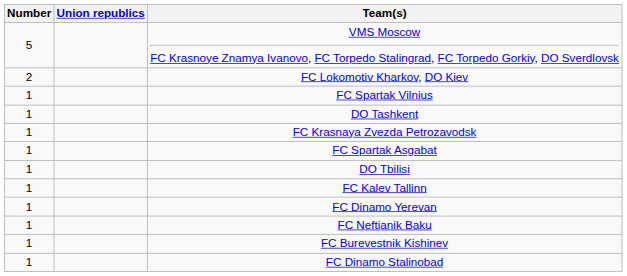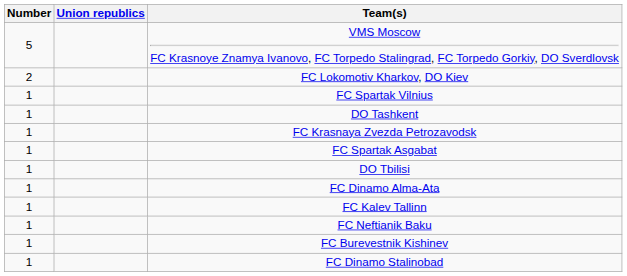 <table class="wikitable" style="text-align:center">
 <tr>
 <th>Number</th>
 <th><a href='#'>Union republics</a></th>
 <th>Team(s)</th>
 </tr>
 <tr>
 <td rowspan="1">5</td>
 <td align="left"></td>
 <td><a href='#'>VMS Moscow</a><hr><a href='#'>FC Krasnoye Znamya Ivanovo</a>, <a href='#'>FC Torpedo Stalingrad</a>, <a href='#'>FC Torpedo Gorkiy</a>, <a href='#'>DO Sverdlovsk</a></td>
 </tr>
 <tr>
 <td rowspan="1">2</td>
 <td align="left"></td>
 <td><a href='#'>FC Lokomotiv Kharkov</a>, <a href='#'>DO Kiev</a></td>
 </tr>
 <tr>
 <td rowspan="1">1</td>
 <td align="left"></td>
 <td><a href='#'>FC Spartak Vilnius</a></td>
 </tr>
 <tr>
 <td rowspan="1">1</td>
 <td align="left"></td>
 <td><a href='#'>DO Tashkent</a></td>
 </tr>
 <tr>
 <td rowspan="1">1</td>
 <td align="left"></td>
 <td><a href='#'>FC Krasnaya Zvezda Petrozavodsk</a></td>
 </tr>
 <tr>
 <td rowspan="1">1</td>
 <td align="left"></td>
 <td><a href='#'>FC Spartak Asgabat</a></td>
 </tr>
 <tr>
 <td rowspan="1">1</td>
 <td align="left"></td>
 <td><a href='#'>DO Tbilisi</a></td>
 </tr>
 <tr>
 <td rowspan="1">1</td>
 <td align="left"></td>
-<td><a href='#'>FC Kalev Tallinn</a></td>
+<td><a href='#'>FC Dinamo Alma-Ata</a></td>
 </tr>
 <tr>
 <td rowspan="1">1</td>
 <td align="left"></td>
-<td><a href='#'>FC Dinamo Yerevan</a></td>
+<td><a href='#'>FC Kalev Tallinn</a></td>
 </tr>
 <tr>
 <td rowspan="1">1</td>
 <td align="left"></td>
 <td><a href='#'>FC Neftianik Baku</a></td>
 </tr>
 <tr>
 <td rowspan="1">1</td>
 <td align="left"></td>
 <td><a href='#'>FC Burevestnik Kishinev</a></td>
 </tr>
 <tr>
 <td rowspan="1">1</td>
 <td align="left"></td>
 <td><a href='#'>FC Dinamo Stalinobad</a></td>
 </tr>
 </table>
